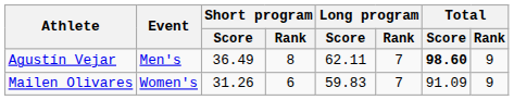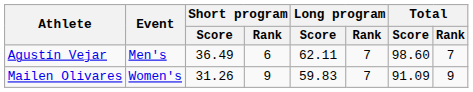 <table class=wikitable style=font-size:90%;text-align:center>
 <tr>
 <th rowspan=2>Athlete</th>
 <th rowspan=2>Event</th>
 <th colspan=2>Short program</th>
 <th colspan=2>Long program</th>
 <th colspan=2>Total</th>
 </tr>
 <tr style=font-size:95%>
 <th>Score</th>
 <th>Rank</th>
 <th>Score</th>
 <th>Rank</th>
 <th>Score</th>
 <th>Rank</th>
 </tr>
 <tr>
 <td style="text-align:left"><a href='#'>Agustín Vejar</a></td>
 <td style="text-align:left"><a href='#'>Men's</a></td>
 <td>36.49</td>
-<td>8</td>
+<td>6</td>
 <td>62.11</td>
 <td>7</td>
-<td><strong>98.60</strong></td>
-<td>9</td>
+<td>98.60</td>
+<td>7</td>
 </tr>
 <tr>
 <td style="text-align:left"><a href='#'>Mailen Olivares</a></td>
 <td style="text-align:left"><a href='#'>Women's</a></td>
 <td>31.26</td>
-<td>6</td>
+<td>9</td>
 <td>59.83</td>
 <td>7</td>
 <td>91.09</td>
 <td>9</td>
 </tr>
 </table>
